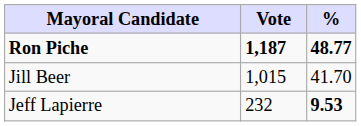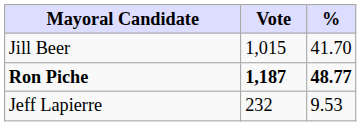 <table class="wikitable">
 <tr>
 <th style="background:#ddf; width:200px;">Mayoral Candidate </th>
 <th style="background:#ddf; width:50px;">Vote</th>
 <th style="background:#ddf; width:30px;">%</th>
 </tr>
 <tr>
+<td>Jill Beer</td>
+<td>1,015</td>
+<td>41.70</td>
+</tr>
+<tr>
 <td><strong>Ron Piche</strong></td>
 <td><strong>1,187</strong></td>
 <td><strong>48.77</strong></td>
 </tr>
 <tr>
-<td>Jill Beer</td>
-<td>1,015</td>
-<td>41.70</td>
-</tr>
-<tr>
 <td>Jeff Lapierre</td>
 <td>232</td>
-<td><strong>9.53</strong></td>
+<td>9.53</td>
 </tr>
 </table>
